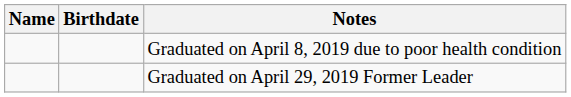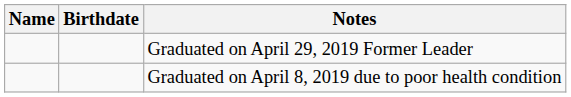 <table class="wikitable">
 <tr>
 <th>Name</th>
 <th>Birthdate</th>
 <th>Notes</th>
 </tr>
 <tr>
 <td></td>
 <td></td>
-<td>Graduated on April 8, 2019 due to poor health condition</td>
+<td>Graduated on April 29, 2019 Former Leader</td>
 </tr>
 <tr>
 <td></td>
 <td></td>
-<td>Graduated on April 29, 2019 Former Leader</td>
+<td>Graduated on April 8, 2019 due to poor health condition</td>
 </tr>
 </table>
